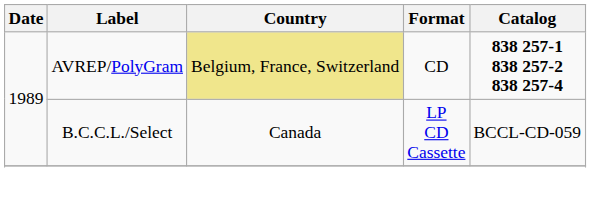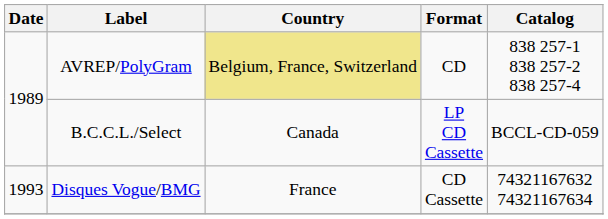 <table class="wikitable" border="1">
 <tr>
 <th>Date</th>
 <th>Label</th>
 <th>Country</th>
 <th>Format</th>
 <th>Catalog</th>
 </tr>
 <tr>
 <td rowspan=2 align=center>1989</td>
 <td align=center>AVREP/<a href='#'>PolyGram</a></td>
 <td align=center style="background: khaki;">Belgium, France, Switzerland</td>
 <td align=center>CD</td>
-<td align=center><strong>838 257-1<br>838 257-2<br>838 257-4</strong></td>
+<td align=center>838 257-1<br>838 257-2<br>838 257-4</td>
 </tr>
 <tr>
 <td align=center>B.C.C.L./Select</td>
 <td align=center>Canada</td>
 <td align=center><a href='#'>LP</a><br><a href='#'>CD</a><br><a href='#'>Cassette</a></td>
 <td align=center>BCCL-CD-059</td>
 </tr>
 <tr>
+<td align=center>1993</td>
+<td align=center><a href='#'>Disques Vogue</a>/<a href='#'>BMG</a></td>
+<td align=center>France</td>
+<td align=center>CD<br>Cassette</td>
+<td align=center>74321167632<br>74321167634</td>
+</tr>
+<tr>
 </tr>
 <tr>
 </tr>
 </table>
